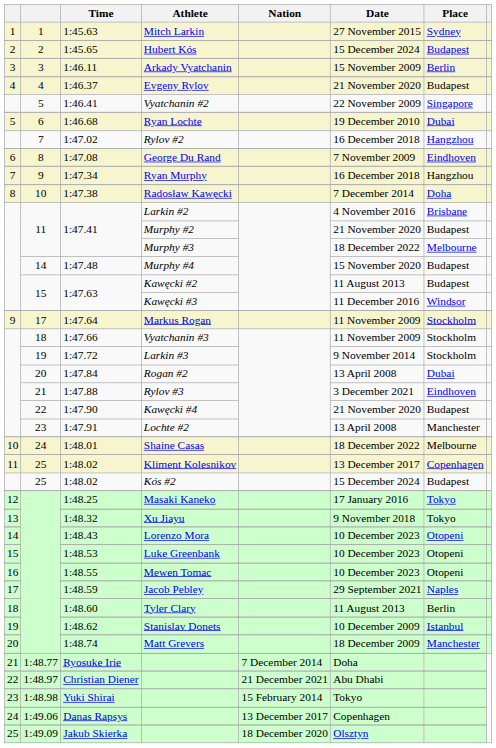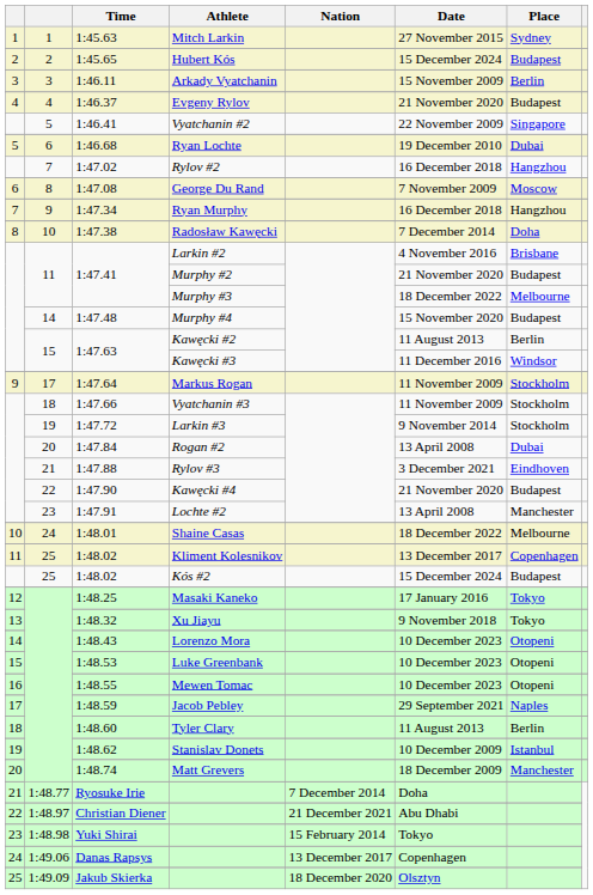 <table class="wikitable sortable">
 <tr>
 <th></th>
 <th></th>
 <th>Time</th>
 <th>Athlete</th>
 <th>Nation</th>
 <th>Date</th>
 <th>Place</th>
 <th class="unsortable"></th>
 </tr>
 <tr bgcolor=f6F5CE>
 <td align=center>1</td>
 <td align=center>1</td>
 <td>1:45.63</td>
 <td><a href='#'>Mitch Larkin</a></td>
 <td></td>
 <td>27 November 2015</td>
 <td><a href='#'>Sydney</a></td>
 <td></td>
 </tr>
 <tr>
 </tr>
 <tr bgcolor=f6F5CE>
 <td align=center>2</td>
 <td align=center>2</td>
 <td>1:45.65</td>
 <td><a href='#'>Hubert Kós</a></td>
 <td></td>
 <td>15 December 2024</td>
 <td><a href='#'>Budapest</a></td>
 <td></td>
 </tr>
 <tr>
 </tr>
 <tr bgcolor=f6F5CE>
 <td align=center>3</td>
 <td align=center>3</td>
 <td>1:46.11</td>
 <td><a href='#'>Arkady Vyatchanin</a></td>
 <td></td>
 <td>15 November 2009</td>
 <td><a href='#'>Berlin</a></td>
 <td></td>
 </tr>
 <tr>
 </tr>
 <tr bgcolor=f6F5CE>
 <td align=center>4</td>
 <td align=center>4</td>
 <td>1:46.37</td>
 <td><a href='#'>Evgeny Rylov</a></td>
 <td></td>
 <td>21 November 2020</td>
 <td>Budapest</td>
 <td></td>
 </tr>
 <tr>
 <td></td>
 <td align=center>5</td>
 <td>1:46.41</td>
 <td><em>Vyatchanin #2</em></td>
 <td></td>
 <td>22 November 2009</td>
 <td><a href='#'>Singapore</a></td>
 <td></td>
 </tr>
 <tr>
 </tr>
 <tr bgcolor=f6F5CE>
 <td align=center>5</td>
 <td align=center>6</td>
 <td>1:46.68</td>
 <td><a href='#'>Ryan Lochte</a></td>
 <td></td>
 <td>19 December 2010</td>
 <td><a href='#'>Dubai</a></td>
 <td></td>
 </tr>
 <tr>
 <td></td>
 <td align=center>7</td>
 <td>1:47.02</td>
 <td><em>Rylov #2</em></td>
 <td></td>
 <td>16 December 2018</td>
 <td><a href='#'>Hangzhou</a></td>
 <td></td>
 </tr>
 <tr>
 </tr>
 <tr bgcolor=f6F5CE>
 <td align=center>6</td>
 <td align=center>8</td>
 <td>1:47.08</td>
 <td><a href='#'>George Du Rand</a></td>
 <td></td>
 <td>7 November 2009</td>
-<td><a href='#'>Eindhoven</a></td>
+<td><a href='#'>Moscow</a></td>
 <td></td>
 </tr>
 <tr>
 </tr>
 <tr bgcolor=f6F5CE>
 <td align=center>7</td>
 <td align=center>9</td>
 <td>1:47.34</td>
 <td><a href='#'>Ryan Murphy</a></td>
 <td></td>
 <td>16 December 2018</td>
 <td>Hangzhou</td>
 <td></td>
 </tr>
 <tr>
 </tr>
 <tr bgcolor=f6F5CE>
 <td align=center>8</td>
 <td align=center>10</td>
 <td>1:47.38</td>
 <td><a href='#'>Radosław Kawęcki</a></td>
 <td></td>
 <td>7 December 2014</td>
 <td><a href='#'>Doha</a></td>
 <td></td>
 </tr>
 <tr>
 <td rowspan="6"></td>
 <td rowspan="3" align=center>11</td>
 <td rowspan="3">1:47.41</td>
 <td><em>Larkin #2</em></td>
 <td rowspan="6"></td>
 <td>4 November 2016</td>
 <td><a href='#'>Brisbane</a></td>
 <td></td>
 </tr>
 <tr>
 <td><em>Murphy #2</em></td>
 <td>21 November 2020</td>
 <td>Budapest</td>
 <td></td>
 </tr>
 <tr>
 <td><em>Murphy #3</em></td>
 <td>18 December 2022</td>
 <td><a href='#'>Melbourne</a></td>
 <td></td>
 </tr>
 <tr>
 <td align=center>14</td>
 <td>1:47.48</td>
 <td><em>Murphy #4</em></td>
 <td>15 November 2020</td>
 <td>Budapest</td>
 <td></td>
 </tr>
 <tr>
 <td rowspan="2" align=center>15</td>
 <td rowspan="2">1:47.63</td>
 <td><em>Kawęcki #2</em></td>
 <td>11 August 2013</td>
-<td>Budapest</td>
+<td>Berlin</td>
 <td></td>
 </tr>
 <tr>
 <td><em>Kawęcki #3</em></td>
 <td>11 December 2016</td>
 <td><a href='#'>Windsor</a></td>
 <td></td>
 </tr>
 <tr>
 </tr>
 <tr bgcolor=f6F5CE>
 <td align=center>9</td>
 <td align=center>17</td>
 <td>1:47.64</td>
 <td><a href='#'>Markus Rogan</a></td>
 <td></td>
 <td>11 November 2009</td>
 <td><a href='#'>Stockholm</a></td>
 <td></td>
 </tr>
 <tr>
 <td rowspan="6"></td>
 <td align=center>18</td>
 <td>1:47.66</td>
 <td><em>Vyatchanin #3</em></td>
 <td rowspan="6"></td>
 <td>11 November 2009</td>
 <td>Stockholm</td>
 <td></td>
 </tr>
 <tr>
 <td align=center>19</td>
 <td>1:47.72</td>
 <td><em>Larkin #3</em></td>
 <td>9 November 2014</td>
 <td>Stockholm</td>
 <td></td>
 </tr>
 <tr>
 <td align=center>20</td>
 <td>1:47.84</td>
 <td><em>Rogan #2</em></td>
 <td>13 April 2008</td>
 <td><a href='#'>Dubai</a></td>
 <td></td>
 </tr>
 <tr>
 <td align=center>21</td>
 <td>1:47.88</td>
 <td><em>Rylov #3</em></td>
 <td>3 December 2021</td>
 <td><a href='#'>Eindhoven</a></td>
 <td></td>
 </tr>
 <tr>
 <td align=center>22</td>
 <td>1:47.90</td>
 <td><em>Kawęcki #4</em></td>
 <td>21 November 2020</td>
 <td>Budapest</td>
 <td></td>
 </tr>
 <tr>
 <td align=center>23</td>
 <td>1:47.91</td>
 <td><em>Lochte #2</em></td>
 <td>13 April 2008</td>
 <td>Manchester</td>
 <td></td>
 </tr>
 <tr>
 </tr>
 <tr bgcolor=f6F5CE>
 <td align=center>10</td>
 <td align=center>24</td>
 <td>1:48.01</td>
 <td><a href='#'>Shaine Casas</a></td>
 <td></td>
 <td>18 December 2022</td>
 <td>Melbourne</td>
 <td></td>
 </tr>
 <tr>
 </tr>
 <tr bgcolor=f6F5CE>
 <td align=center>11</td>
 <td align=center>25</td>
 <td>1:48.02</td>
 <td><a href='#'>Kliment Kolesnikov</a></td>
 <td></td>
 <td>13 December 2017</td>
 <td><a href='#'>Copenhagen</a></td>
 <td></td>
 </tr>
 <tr>
 <td></td>
 <td align=center>25</td>
 <td>1:48.02</td>
 <td><em>Kós #2</em></td>
 <td></td>
 <td>15 December 2024</td>
 <td>Budapest</td>
 <td></td>
 </tr>
 <tr>
 </tr>
 <tr bgcolor=CCFFCC>
 <td align=center>12</td>
 <td rowspan="18"></td>
 <td>1:48.25</td>
 <td><a href='#'>Masaki Kaneko</a></td>
 <td></td>
 <td>17 January 2016</td>
 <td><a href='#'>Tokyo</a></td>
 <td></td>
 </tr>
 <tr>
 </tr>
 <tr bgcolor=CCFFCC>
 <td align=center>13</td>
 <td>1:48.32</td>
 <td><a href='#'>Xu Jiayu</a></td>
 <td></td>
 <td>9 November 2018</td>
 <td>Tokyo</td>
 <td></td>
 </tr>
 <tr>
 </tr>
 <tr bgcolor=CCFFCC>
 <td align=center>14</td>
 <td>1:48.43</td>
 <td><a href='#'>Lorenzo Mora</a></td>
 <td></td>
 <td>10 December 2023</td>
 <td><a href='#'>Otopeni</a></td>
 <td></td>
 </tr>
 <tr>
 </tr>
 <tr bgcolor=CCFFCC>
 <td align=center>15</td>
 <td>1:48.53</td>
 <td><a href='#'>Luke Greenbank</a></td>
 <td></td>
 <td>10 December 2023</td>
 <td>Otopeni</td>
 <td></td>
 </tr>
 <tr>
 </tr>
 <tr bgcolor=CCFFCC>
 <td align=center>16</td>
 <td>1:48.55</td>
 <td><a href='#'>Mewen Tomac</a></td>
 <td></td>
 <td>10 December 2023</td>
 <td>Otopeni</td>
 <td></td>
 </tr>
 <tr>
 </tr>
 <tr bgcolor=CCFFCC>
 <td align=center>17</td>
 <td>1:48.59</td>
 <td><a href='#'>Jacob Pebley</a></td>
 <td></td>
 <td>29 September 2021</td>
 <td><a href='#'>Naples</a></td>
 <td></td>
 </tr>
 <tr>
 </tr>
 <tr bgcolor=CCFFCC>
 <td align=center>18</td>
 <td>1:48.60</td>
 <td><a href='#'>Tyler Clary</a></td>
 <td></td>
 <td>11 August 2013</td>
 <td>Berlin</td>
 <td></td>
 </tr>
 <tr>
 </tr>
 <tr bgcolor=CCFFCC>
 <td align=center>19</td>
 <td>1:48.62</td>
 <td><a href='#'>Stanislav Donets</a></td>
 <td></td>
 <td>10 December 2009</td>
 <td><a href='#'>Istanbul</a></td>
 <td></td>
 </tr>
 <tr>
 </tr>
 <tr bgcolor=CCFFCC>
 <td align=center>20</td>
 <td>1:48.74</td>
 <td><a href='#'>Matt Grevers</a></td>
 <td></td>
 <td>18 December 2009</td>
 <td><a href='#'>Manchester</a></td>
 <td></td>
 </tr>
 <tr>
 </tr>
 <tr bgcolor=CCFFCC>
 <td align=center>21</td>
 <td>1:48.77</td>
 <td><a href='#'>Ryosuke Irie</a></td>
 <td></td>
 <td>7 December 2014</td>
 <td>Doha</td>
 <td></td>
 </tr>
 <tr>
 </tr>
 <tr bgcolor=CCFFCC>
 <td align=center>22</td>
 <td>1:48.97</td>
 <td><a href='#'>Christian Diener</a></td>
 <td></td>
 <td>21 December 2021</td>
 <td>Abu Dhabi</td>
 <td></td>
 </tr>
 <tr>
 </tr>
 <tr bgcolor=CCFFCC>
 <td align=center>23</td>
 <td>1:48.98</td>
 <td><a href='#'>Yuki Shirai</a></td>
 <td></td>
 <td>15 February 2014</td>
 <td>Tokyo</td>
 <td></td>
 </tr>
 <tr>
 </tr>
 <tr bgcolor=CCFFCC>
 <td align=center>24</td>
 <td>1:49.06</td>
 <td><a href='#'>Danas Rapsys</a></td>
 <td></td>
 <td>13 December 2017</td>
 <td>Copenhagen</td>
 <td></td>
 </tr>
 <tr>
 </tr>
 <tr bgcolor=CCFFCC>
 <td align=center>25</td>
 <td>1:49.09</td>
 <td><a href='#'>Jakub Skierka</a></td>
 <td></td>
 <td>18 December 2020</td>
 <td><a href='#'>Olsztyn</a></td>
 <td></td>
 </tr>
 </table>
